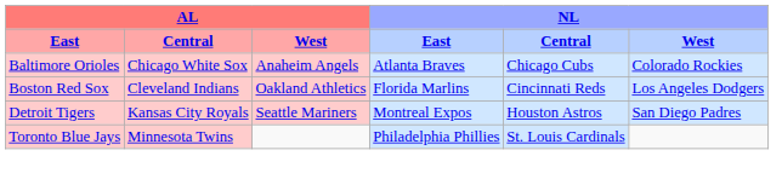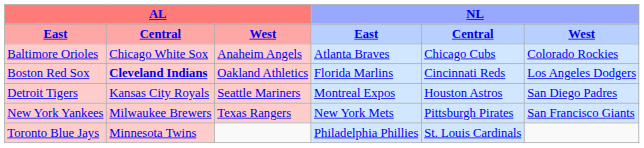 <table class="wikitable" style="font-size:100%;line-height:1.1;">
 <tr>
 <th colspan="3" style="background-color: #FF7B77;"><a href='#'>AL</a></th>
 <th colspan="3" style="background-color: #99A8FF;"><a href='#'>NL</a></th>
 </tr>
 <tr>
 <th style="background-color: #FFA7A7;"><a href='#'>East</a></th>
 <th style="background-color: #FFA7A7;"><a href='#'>Central</a></th>
 <th style="background-color: #FFA7A7;"><a href='#'>West</a></th>
 <th style="background-color: #B7D0FF;"><a href='#'>East</a></th>
 <th style="background-color: #B7D0FF;"><a href='#'>Central</a></th>
 <th style="background-color: #B7D0FF;"><a href='#'>West</a></th>
 </tr>
 <tr>
 <td style="background-color: #FFCCCC;"><a href='#'>Baltimore Orioles</a></td>
 <td style="background-color: #FFCCCC;"><a href='#'>Chicago White Sox</a></td>
 <td style="background-color: #FFCCCC;"><a href='#'>Anaheim Angels</a></td>
 <td style="background-color: #D0E7FF;"><a href='#'>Atlanta Braves</a></td>
 <td style="background-color: #D0E7FF;"><a href='#'>Chicago Cubs</a></td>
 <td style="background-color: #D0E7FF;"><a href='#'>Colorado Rockies</a></td>
 </tr>
 <tr>
 <td style="background-color: #FFCCCC;"><a href='#'>Boston Red Sox</a></td>
-<td style="background-color: #FFCCCC;"><a href='#'>Cleveland Indians</a></td>
+<td style="background-color: #FFCCCC;"><strong><a href='#'>Cleveland Indians</a></strong></td>
 <td style="background-color: #FFCCCC;"><a href='#'>Oakland Athletics</a></td>
 <td style="background-color: #D0E7FF;"><a href='#'>Florida Marlins</a></td>
 <td style="background-color: #D0E7FF;"><a href='#'>Cincinnati Reds</a></td>
 <td style="background-color: #D0E7FF;"><a href='#'>Los Angeles Dodgers</a></td>
 </tr>
 <tr>
 <td style="background-color: #FFCCCC;"><a href='#'>Detroit Tigers</a></td>
 <td style="background-color: #FFCCCC;"><a href='#'>Kansas City Royals</a></td>
 <td style="background-color: #FFCCCC;"><a href='#'>Seattle Mariners</a></td>
 <td style="background-color: #D0E7FF;"><a href='#'>Montreal Expos</a></td>
 <td style="background-color: #D0E7FF;"><a href='#'>Houston Astros</a></td>
 <td style="background-color: #D0E7FF;"><a href='#'>San Diego Padres</a></td>
 </tr>
 <tr>
+<td style="background-color: #FFCCCC;"><a href='#'>New York Yankees</a></td>
+<td style="background-color: #FFCCCC;"><a href='#'>Milwaukee Brewers</a></td>
+<td style="background-color: #FFCCCC;"><a href='#'>Texas Rangers</a></td>
+<td style="background-color: #D0E7FF;"><a href='#'>New York Mets</a></td>
+<td style="background-color: #D0E7FF;"><a href='#'>Pittsburgh Pirates</a></td>
+<td style="background-color: #D0E7FF;"><a href='#'>San Francisco Giants</a></td>
+</tr>
+<tr>
 <td style="background-color: #FFCCCC;"><a href='#'>Toronto Blue Jays</a></td>
 <td style="background-color: #FFCCCC;"><a href='#'>Minnesota Twins</a></td>
 <td> </td>
 <td style="background-color: #D0E7FF;"><a href='#'>Philadelphia Phillies</a></td>
 <td style="background-color: #D0E7FF;"><a href='#'>St. Louis Cardinals</a></td>
 <td> </td>
 </tr>
 </table>
